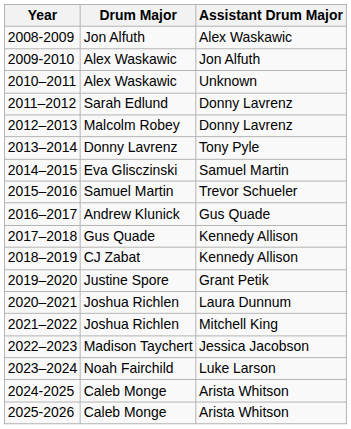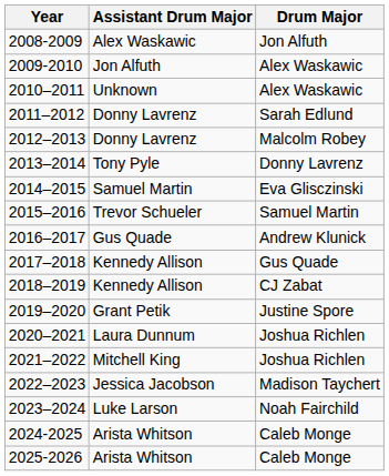 <table class="wikitable">
 <tr>
 <th>Year</th>
+<th>Assistant Drum Major</th>
 <th>Drum Major</th>
-<th>Assistant Drum Major</th>
 </tr>
 <tr>
 <td>2008-2009</td>
+<td>Alex Waskawic</td>
+<td>Jon Alfuth</td>
+</tr>
+<tr>
+<td>2009-2010</td>
 <td>Jon Alfuth</td>
 <td>Alex Waskawic</td>
 </tr>
 <tr>
-<td>2009-2010</td>
+<td>2010–2011</td>
+<td>Unknown</td>
 <td>Alex Waskawic</td>
-<td>Jon Alfuth</td>
-</tr>
-<tr>
-<td>2010–2011</td>
-<td>Alex Waskawic</td>
-<td>Unknown</td>
 </tr>
 <tr>
 <td>2011–2012</td>
+<td>Donny Lavrenz</td>
 <td>Sarah Edlund</td>
+</tr>
+<tr>
+<td>2012–2013</td>
+<td>Donny Lavrenz</td>
+<td>Malcolm Robey</td>
+</tr>
+<tr>
+<td>2013–2014</td>
+<td>Tony Pyle</td>
 <td>Donny Lavrenz</td>
 </tr>
 <tr>
-<td>2012–2013</td>
-<td>Malcolm Robey</td>
-<td>Donny Lavrenz</td>
+<td>2014–2015</td>
+<td>Samuel Martin</td>
+<td>Eva Glisczinski</td>
 </tr>
 <tr>
-<td>2013–2014</td>
-<td>Donny Lavrenz</td>
-<td>Tony Pyle</td>
-</tr>
-<tr>
-<td>2014–2015</td>
-<td>Eva Glisczinski</td>
+<td>2015–2016</td>
+<td>Trevor Schueler</td>
 <td>Samuel Martin</td>
 </tr>
 <tr>
-<td>2015–2016</td>
-<td>Samuel Martin</td>
-<td>Trevor Schueler</td>
+<td>2016–2017</td>
+<td>Gus Quade</td>
+<td>Andrew Klunick</td>
 </tr>
 <tr>
-<td>2016–2017</td>
-<td>Andrew Klunick</td>
+<td>2017–2018</td>
+<td>Kennedy Allison</td>
 <td>Gus Quade</td>
 </tr>
 <tr>
-<td>2017–2018</td>
-<td>Gus Quade</td>
+<td>2018–2019</td>
 <td>Kennedy Allison</td>
-</tr>
-<tr>
-<td>2018–2019</td>
 <td>CJ Zabat</td>
-<td>Kennedy Allison</td>
 </tr>
 <tr>
 <td>2019–2020</td>
+<td>Grant Petik</td>
 <td>Justine Spore</td>
-<td>Grant Petik</td>
 </tr>
 <tr>
 <td>2020–2021</td>
+<td>Laura Dunnum</td>
 <td>Joshua Richlen</td>
-<td>Laura Dunnum</td>
 </tr>
 <tr>
 <td>2021–2022</td>
+<td>Mitchell King</td>
 <td>Joshua Richlen</td>
-<td>Mitchell King</td>
 </tr>
 <tr>
 <td>2022–2023</td>
+<td>Jessica Jacobson</td>
 <td>Madison Taychert</td>
-<td>Jessica Jacobson</td>
 </tr>
 <tr>
 <td>2023–2024</td>
+<td>Luke Larson</td>
 <td>Noah Fairchild</td>
-<td>Luke Larson</td>
 </tr>
 <tr>
 <td>2024-2025</td>
+<td>Arista Whitson</td>
 <td>Caleb Monge</td>
-<td>Arista Whitson</td>
 </tr>
 <tr>
 <td>2025-2026</td>
+<td>Arista Whitson</td>
 <td>Caleb Monge</td>
-<td>Arista Whitson</td>
 </tr>
 </table>
